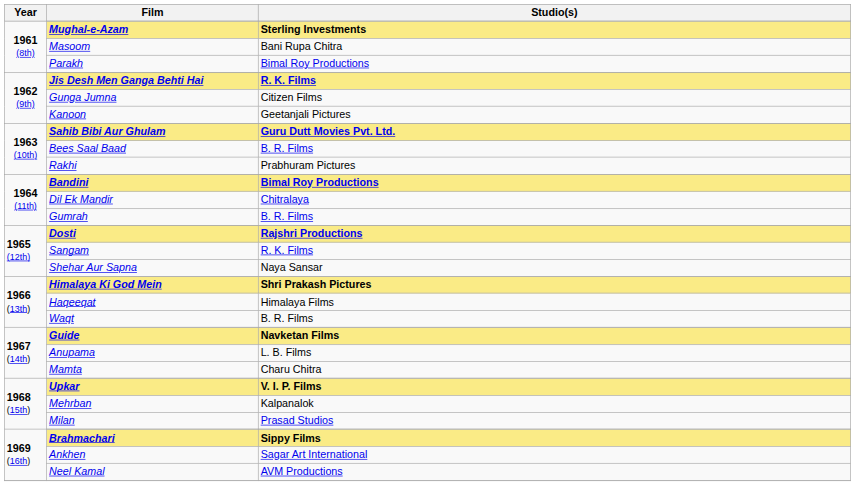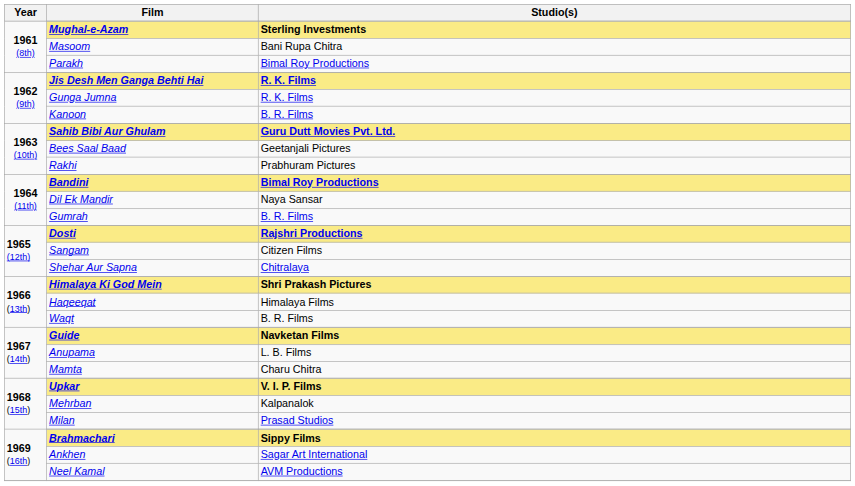 <table class="wikitable" style="width:100%">
 <tr bgcolor="#bebebe">
 <th width="5%">Year</th>
 <th width="25%">Film</th>
 <th width="70%">Studio(s)</th>
 </tr>
 <tr>
 <td rowspan=4 style="text-align:center"><strong>1961</strong><br><small><a href='#'>(8th)</a></small></td>
 </tr>
 <tr style="background:#FAEB86">
 <td><strong><em><a href='#'>Mughal-e-Azam</a></em></strong></td>
 <td><strong>Sterling Investments</strong></td>
 </tr>
 <tr>
 <td><em><a href='#'>Masoom</a></em></td>
 <td>Bani Rupa Chitra</td>
 </tr>
 <tr>
 <td><em><a href='#'>Parakh</a></em></td>
 <td><a href='#'>Bimal Roy Productions</a></td>
 </tr>
 <tr>
 <td rowspan=4 style="text-align:center"><strong>1962</strong><br><small><a href='#'>(9th)</a></small></td>
 </tr>
 <tr style="background:#FAEB86">
 <td><strong><em><a href='#'>Jis Desh Men Ganga Behti Hai</a></em></strong></td>
 <td><strong><a href='#'>R. K. Films</a></strong></td>
 </tr>
 <tr>
 <td><em><a href='#'>Gunga Jumna</a></em></td>
-<td>Citizen Films</td>
+<td><a href='#'>R. K. Films</a></td>
 </tr>
 <tr>
 <td><em><a href='#'>Kanoon</a></em></td>
-<td>Geetanjali Pictures</td>
+<td><a href='#'>B. R. Films</a></td>
 </tr>
 <tr>
 <td rowspan=4 style="text-align:center"><strong>1963</strong><br><small><a href='#'>(10th)</a></small></td>
 </tr>
 <tr style="background:#FAEB86">
 <td><strong><em><a href='#'>Sahib Bibi Aur Ghulam</a></em></strong></td>
 <td><strong><a href='#'>Guru Dutt Movies Pvt. Ltd.</a></strong></td>
 </tr>
 <tr>
 <td><em><a href='#'>Bees Saal Baad</a></em></td>
-<td><a href='#'>B. R. Films</a></td>
+<td>Geetanjali Pictures</td>
 </tr>
 <tr>
 <td><em><a href='#'>Rakhi</a></em></td>
 <td>Prabhuram Pictures</td>
 </tr>
 <tr>
 <td rowspan=4 style="text-align:center"><strong>1964</strong><br><small><a href='#'>(11th)</a></small></td>
 </tr>
 <tr style="background:#FAEB86">
 <td><strong><em><a href='#'>Bandini</a></em></strong></td>
 <td><strong><a href='#'>Bimal Roy Productions</a></strong></td>
 </tr>
 <tr>
 <td><em><a href='#'>Dil Ek Mandir</a></em></td>
-<td><a href='#'>Chitralaya</a></td>
+<td>Naya Sansar</td>
 </tr>
 <tr>
 <td><em><a href='#'>Gumrah</a></em></td>
 <td><a href='#'>B. R. Films</a></td>
 </tr>
 <tr>
 <td rowspan="4"><strong>1965</strong><br>  <small><a href='#'>(12th)</a></small></td>
 </tr>
 <tr style="background:#FAEB86">
 <td><strong><em><a href='#'>Dosti</a></em></strong></td>
 <td><strong><a href='#'>Rajshri Productions</a></strong></td>
 </tr>
 <tr>
 <td><em><a href='#'>Sangam</a></em></td>
-<td><a href='#'>R. K. Films</a></td>
+<td>Citizen Films</td>
 </tr>
 <tr>
 <td><em><a href='#'>Shehar Aur Sapna</a></em></td>
-<td>Naya Sansar</td>
+<td><a href='#'>Chitralaya</a></td>
 </tr>
 <tr>
 <td rowspan="4"><strong>1966</strong><br> <small>(<a href='#'>13th</a>)</small></td>
 </tr>
 <tr style="background:#FAEB86">
 <td><strong><em><a href='#'>Himalaya Ki God Mein</a></em></strong></td>
 <td><strong>Shri Prakash Pictures</strong></td>
 </tr>
 <tr>
 <td><em><a href='#'>Haqeeqat</a></em></td>
 <td>Himalaya Films</td>
 </tr>
 <tr>
 <td><em><a href='#'>Waqt</a></em></td>
 <td>B. R. Films</td>
 </tr>
 <tr>
 <td rowspan="4"><strong>1967</strong><br><small>(<a href='#'>14th</a>)</small></td>
 </tr>
 <tr style="background:#FAEB86">
 <td><strong><em><a href='#'>Guide</a></em></strong></td>
 <td><strong>Navketan Films</strong></td>
 </tr>
 <tr>
 <td><em><a href='#'>Anupama</a></em></td>
 <td>L. B. Films</td>
 </tr>
 <tr>
 <td><em><a href='#'>Mamta</a></em></td>
 <td>Charu Chitra</td>
 </tr>
 <tr>
 <td rowspan="4"><strong>1968</strong><br><small>(<a href='#'>15th</a>)</small></td>
 </tr>
 <tr style="background:#FAEB86">
 <td><strong><em><a href='#'>Upkar</a></em></strong></td>
 <td><strong>V. I. P. Films</strong></td>
 </tr>
 <tr>
 <td><em><a href='#'>Mehrban</a></em></td>
 <td>Kalpanalok</td>
 </tr>
 <tr>
 <td><em><a href='#'>Milan</a></em></td>
 <td><a href='#'>Prasad Studios</a></td>
 </tr>
 <tr>
 <td rowspan="4"><strong>1969</strong><br><small>(<a href='#'>16th</a>)</small></td>
 </tr>
 <tr style="background:#FAEB86">
 <td><strong><em><a href='#'>Brahmachari</a></em></strong></td>
 <td><strong>Sippy Films</strong></td>
 </tr>
 <tr>
 <td><em><a href='#'>Ankhen</a></em></td>
 <td><a href='#'>Sagar Art International</a></td>
 </tr>
 <tr>
 <td><em><a href='#'>Neel Kamal</a></em></td>
 <td><a href='#'>AVM Productions</a></td>
 </tr>
 <tr>
 </tr>
 </table>
